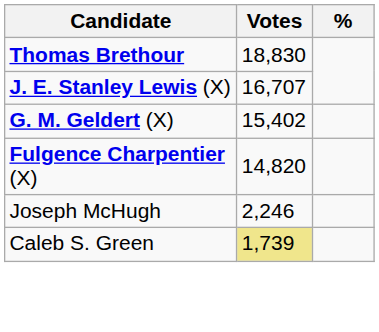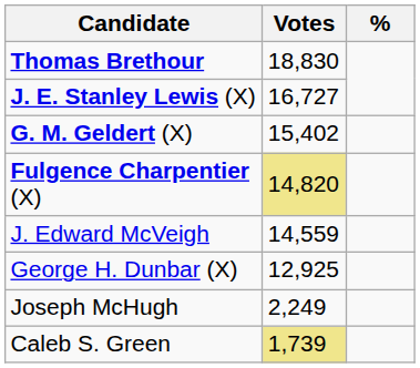 <table class="wikitable">
 <tr>
 <th style="width: 170px">Candidate</th>
 <th style="width: 50px">Votes</th>
 <th style="width: 40px">%</th>
 </tr>
 <tr>
 <td><strong><a href='#'>Thomas Brethour</a></strong></td>
 <td>18,830</td>
 </tr>
 <tr>
 <td><strong><a href='#'>J. E. Stanley Lewis</a></strong> (X)</td>
-<td>16,707</td>
+<td>16,727</td>
 </tr>
 <tr>
 <td><strong><a href='#'>G. M. Geldert</a></strong> (X)</td>
 <td>15,402</td>
 <td></td>
 </tr>
 <tr>
 <td><strong><a href='#'>Fulgence Charpentier</a></strong> (X)</td>
-<td>14,820</td>
+<td style="background: khaki;">14,820</td>
+<td></td>
+</tr>
+<tr>
+<td><a href='#'>J. Edward McVeigh</a></td>
+<td>14,559</td>
+<td></td>
+</tr>
+<tr>
+<td><a href='#'>George H. Dunbar</a> (X)</td>
+<td>12,925</td>
 <td></td>
 </tr>
 <tr>
 <td>Joseph McHugh</td>
-<td>2,246</td>
+<td>2,249</td>
 <td></td>
 </tr>
 <tr>
 <td>Caleb S. Green</td>
 <td style="background: khaki;">1,739</td>
 <td></td>
 </tr>
 </table>
